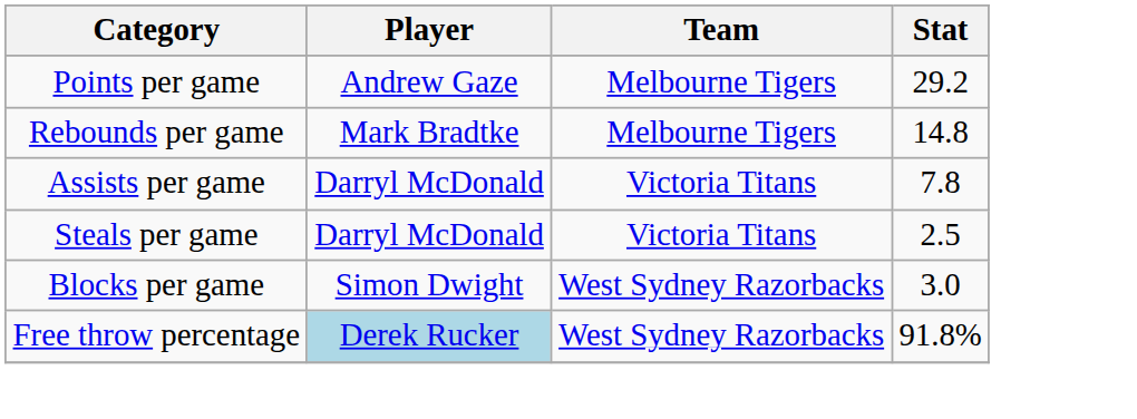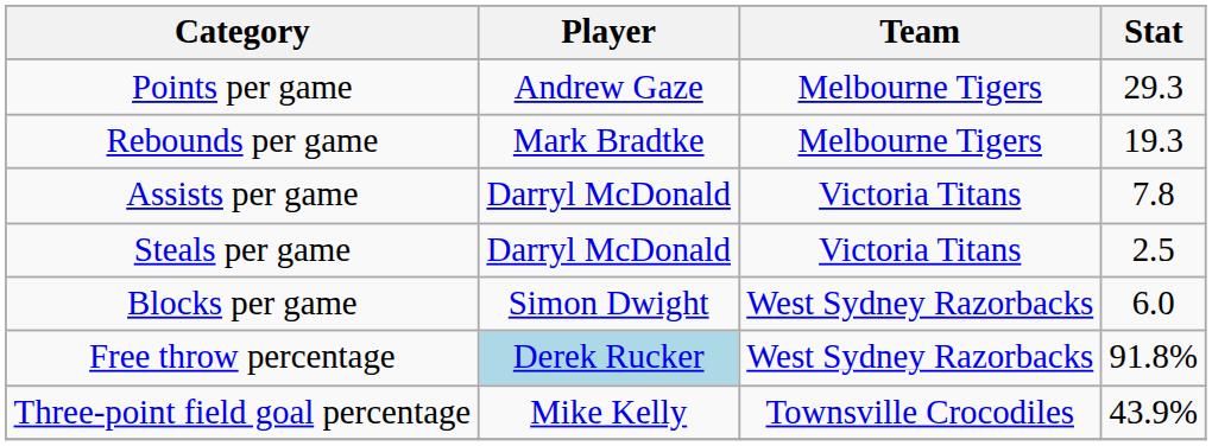 <table class="wikitable" style="text-align:center">
 <tr>
 <th>Category</th>
 <th>Player</th>
 <th>Team</th>
 <th>Stat</th>
 </tr>
 <tr>
 <td><a href='#'>Points</a> per game</td>
 <td><a href='#'>Andrew Gaze</a></td>
 <td><a href='#'>Melbourne Tigers</a></td>
-<td>29.2</td>
+<td>29.3</td>
 </tr>
 <tr>
 <td><a href='#'>Rebounds</a> per game</td>
 <td><a href='#'>Mark Bradtke</a></td>
 <td><a href='#'>Melbourne Tigers</a></td>
-<td>14.8</td>
+<td>19.3</td>
 </tr>
 <tr>
 <td><a href='#'>Assists</a> per game</td>
 <td><a href='#'>Darryl McDonald</a></td>
 <td><a href='#'>Victoria Titans</a></td>
 <td>7.8</td>
 </tr>
 <tr>
 <td><a href='#'>Steals</a> per game</td>
 <td><a href='#'>Darryl McDonald</a></td>
 <td><a href='#'>Victoria Titans</a></td>
 <td>2.5</td>
 </tr>
 <tr>
 <td><a href='#'>Blocks</a> per game</td>
 <td><a href='#'>Simon Dwight</a></td>
 <td><a href='#'>West Sydney Razorbacks</a></td>
-<td>3.0</td>
+<td>6.0</td>
 </tr>
 <tr>
 <td><a href='#'>Free throw</a> percentage</td>
 <td style="background: lightblue;"><a href='#'>Derek Rucker</a></td>
 <td><a href='#'>West Sydney Razorbacks</a></td>
 <td>91.8%</td>
 </tr>
 <tr>
+<td><a href='#'>Three-point field goal</a> percentage</td>
+<td><a href='#'>Mike Kelly</a></td>
+<td><a href='#'>Townsville Crocodiles</a></td>
+<td>43.9%</td>
+</tr>
+<tr>
 </tr>
 </table>
